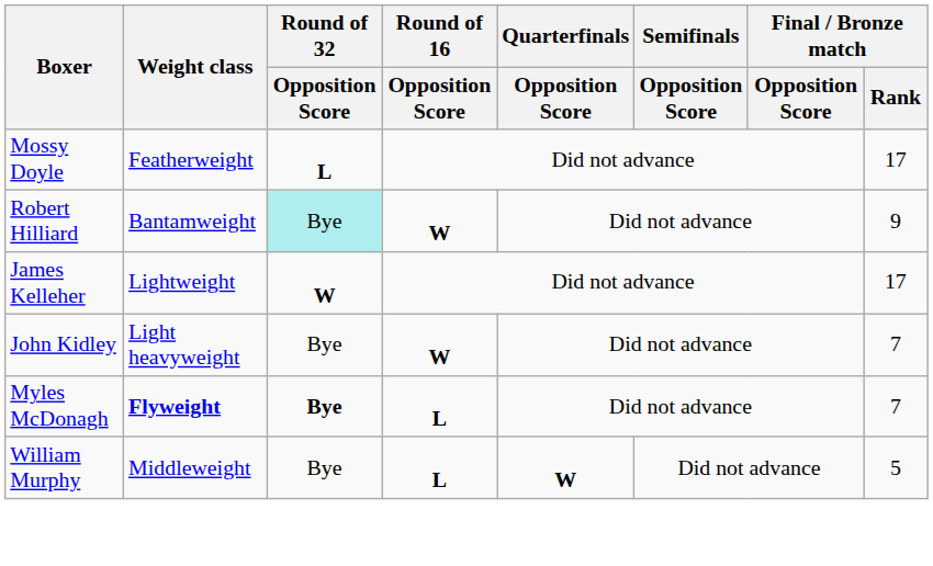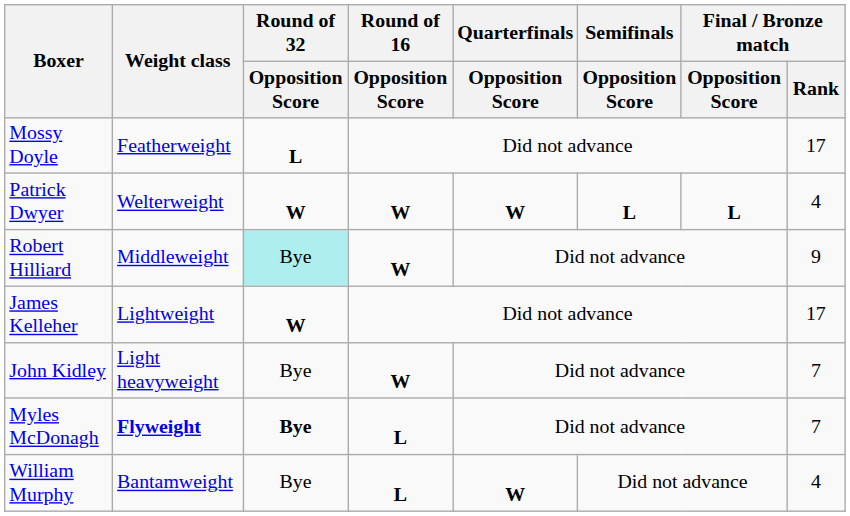 <table class=wikitable style="font-size:90%">
 <tr>
 <th rowspan="2">Boxer</th>
 <th rowspan="2">Weight class</th>
 <th>Round of 32</th>
 <th>Round of 16</th>
 <th>Quarterfinals</th>
 <th>Semifinals</th>
 <th colspan="2">Final / Bronze match</th>
 </tr>
 <tr>
 <th>Opposition<br>Score</th>
 <th>Opposition<br>Score</th>
 <th>Opposition<br>Score</th>
 <th>Opposition<br>Score</th>
 <th>Opposition<br>Score</th>
 <th>Rank</th>
 </tr>
 <tr>
 <td><a href='#'>Mossy Doyle</a></td>
 <td><a href='#'>Featherweight</a></td>
 <td align=center> <br> <strong>L</strong></td>
 <td align=center colspan=4>Did not advance</td>
 <td align=center>17</td>
 </tr>
 <tr>
+<td><a href='#'>Patrick Dwyer</a></td>
+<td><a href='#'>Welterweight</a></td>
+<td align=center> <br> <strong>W</strong></td>
+<td align=center> <br> <strong>W</strong></td>
+<td align=center> <br> <strong>W</strong></td>
+<td align=center> <br> <strong>L</strong></td>
+<td align=center> <br> <strong>L</strong></td>
+<td align=center>4</td>
+</tr>
+<tr>
 <td><a href='#'>Robert Hilliard</a></td>
-<td><a href='#'>Bantamweight</a></td>
+<td><a href='#'>Middleweight</a></td>
 <td align=center style="background: paleturquoise;">Bye</td>
 <td align=center> <br> <strong>W</strong></td>
 <td align=center colspan=3>Did not advance</td>
 <td align=center>9</td>
 </tr>
 <tr>
 <td><a href='#'>James Kelleher</a></td>
 <td><a href='#'>Lightweight</a></td>
 <td align=center> <br> <strong>W</strong></td>
 <td align=center colspan=4>Did not advance</td>
 <td align=center>17</td>
 </tr>
 <tr>
 <td><a href='#'>John Kidley</a></td>
 <td><a href='#'>Light heavyweight</a></td>
 <td align=center>Bye</td>
 <td align=center> <br> <strong>W</strong></td>
 <td align=center colspan=3>Did not advance</td>
 <td align=center>7</td>
 </tr>
 <tr>
 <td><a href='#'>Myles McDonagh</a></td>
 <td><strong><a href='#'>Flyweight</a></strong></td>
 <td align=center><strong>Bye</strong></td>
 <td align=center> <br> <strong>L</strong></td>
 <td align=center colspan=3>Did not advance</td>
 <td align=center>7</td>
 </tr>
 <tr>
 <td><a href='#'>William Murphy</a></td>
-<td><a href='#'>Middleweight</a></td>
+<td><a href='#'>Bantamweight</a></td>
 <td align=center>Bye</td>
 <td align=center> <br> <strong>L</strong></td>
 <td align=center> <br> <strong>W</strong></td>
 <td align=center colspan=2>Did not advance</td>
-<td align=center>5</td>
+<td align=center>4</td>
 </tr>
 </table>
